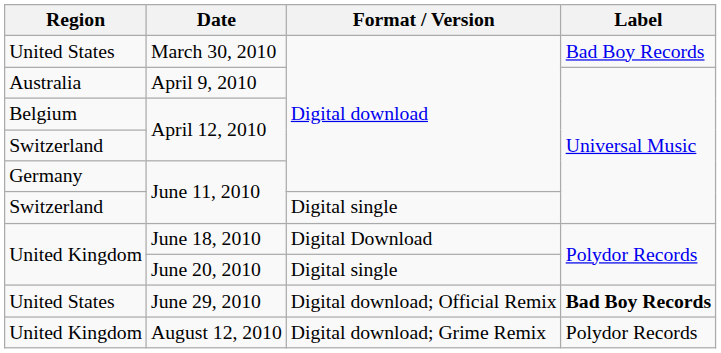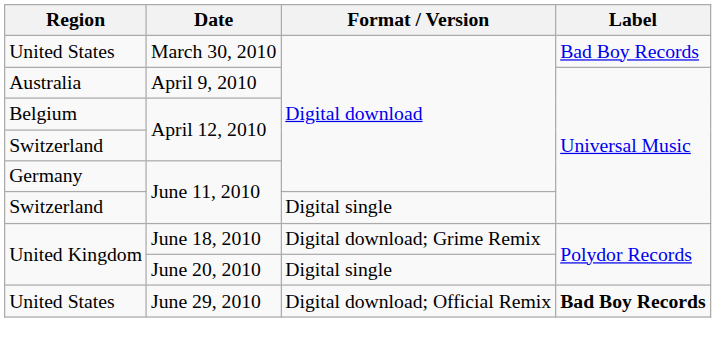 <table class="wikitable">
 <tr>
 <th>Region</th>
 <th>Date</th>
 <th>Format / Version</th>
 <th>Label</th>
 </tr>
 <tr>
 <td>United States</td>
 <td>March 30, 2010</td>
 <td rowspan="5"><a href='#'>Digital download</a></td>
 <td><a href='#'>Bad Boy Records</a></td>
 </tr>
 <tr>
 <td>Australia</td>
 <td>April 9, 2010</td>
 <td rowspan="5"><a href='#'>Universal Music</a></td>
 </tr>
 <tr>
 <td>Belgium</td>
 <td rowspan="2">April 12, 2010</td>
 </tr>
 <tr>
 <td>Switzerland</td>
 </tr>
 <tr>
 <td>Germany</td>
 <td rowspan="2">June 11, 2010</td>
 </tr>
 <tr>
 <td>Switzerland</td>
 <td>Digital single</td>
 </tr>
 <tr>
 <td rowspan="2">United Kingdom</td>
 <td>June 18, 2010</td>
-<td>Digital Download</td>
+<td>Digital download; Grime Remix</td>
 <td rowspan="2"><a href='#'>Polydor Records</a></td>
 </tr>
 <tr>
 <td>June 20, 2010</td>
 <td>Digital single</td>
 </tr>
 <tr>
 <td>United States</td>
 <td>June 29, 2010</td>
 <td>Digital download; Official Remix</td>
 <td><strong>Bad Boy Records</strong></td>
 </tr>
-<tr>
-<td>United Kingdom</td>
-<td>August 12, 2010</td>
-<td>Digital download; Grime Remix</td>
-<td>Polydor Records</td>
-</tr>
 </table>
